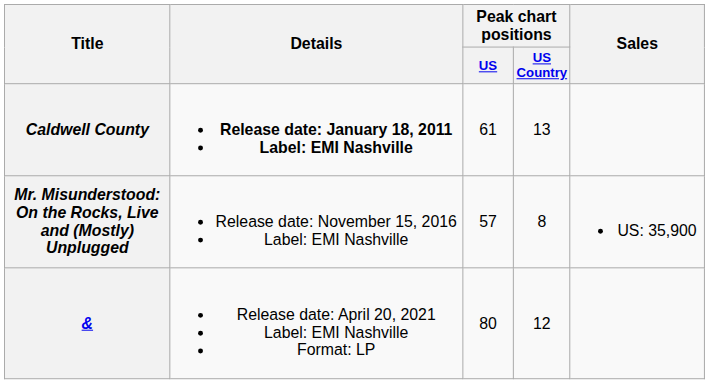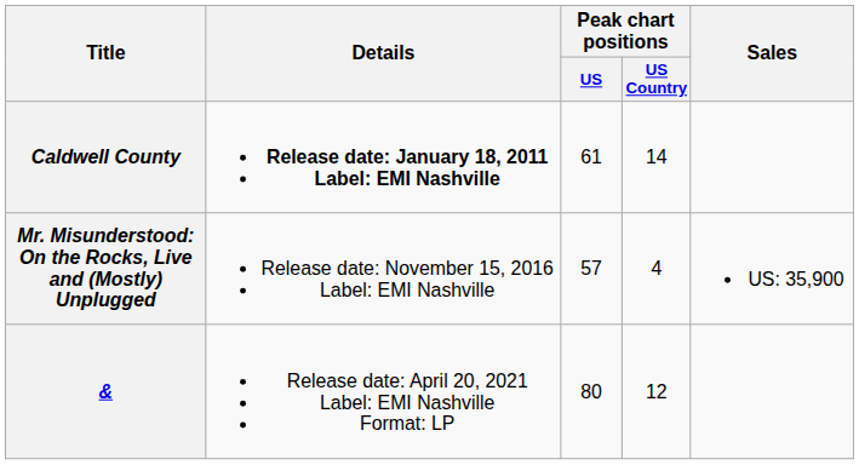 <table class="wikitable plainrowheaders" style="text-align:center;">
 <tr>
 <th scope="col" rowspan="2" style="width:10em;">Title</th>
 <th scope="col" rowspan="2" style="width:18em;">Details</th>
 <th scope="col" colspan="2">Peak chart<br>positions</th>
 <th scope="col" rowspan="2" style="width:8em;">Sales</th>
 </tr>
 <tr style="font-size:smaller;">
 <th scope="col" style="width:45px;"><a href='#'>US</a><br></th>
 <th scope="col" style="width:45px;"><a href='#'>US Country</a><br></th>
 </tr>
 <tr>
 <th scope="row"><em>Caldwell County</em></th>
 <td><strong><br><ul><li>Release date: January 18, 2011</li><li>Label: EMI Nashville</li></ul></strong></td>
 <td>61</td>
-<td>13</td>
+<td>14</td>
 <td></td>
 </tr>
 <tr>
 <th scope="row"><em>Mr. Misunderstood: On the Rocks, Live and (Mostly) Unplugged</em></th>
 <td><br><ul><li>Release date: November 15, 2016</li><li>Label: EMI Nashville</li></ul></td>
 <td>57</td>
-<td>8</td>
+<td>4</td>
 <td><br><ul><li>US: 35,900</li></ul></td>
 </tr>
 <tr>
 <th scope= "row"><em><a href='#'>&</a></em></th>
 <td><br><ul><li>Release date: April 20, 2021</li><li>Label: EMI Nashville</li><li>Format: LP</li></ul></td>
 <td>80</td>
 <td>12</td>
 <td></td>
 </tr>
 </table>
